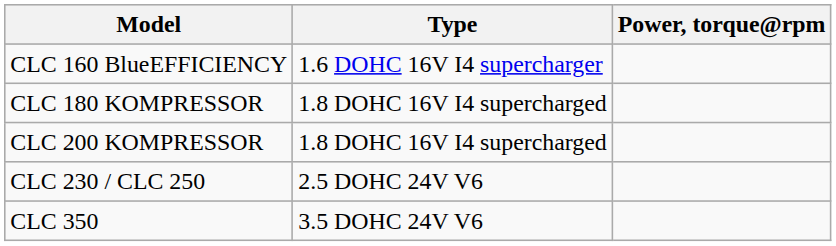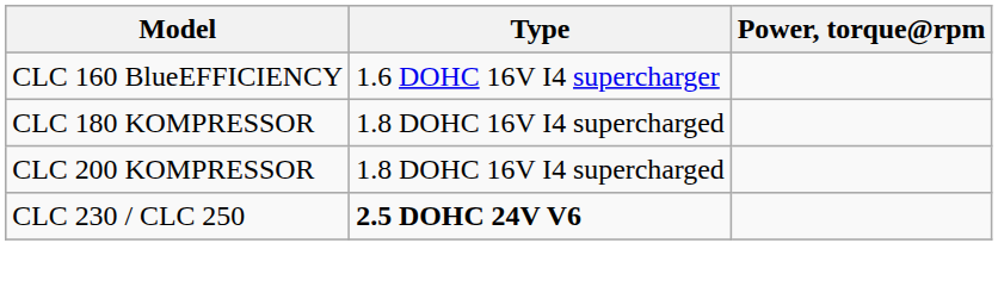 <table class="wikitable collapsible collapsed" style="font-size:95%;">
 <tr>
 <th>Model</th>
 <th>Type</th>
 <th>Power, torque@rpm</th>
 </tr>
 <tr>
 <td>CLC 160 BlueEFFICIENCY</td>
 <td>1.6 <a href='#'>DOHC</a> 16V I4 <a href='#'>supercharger</a></td>
 <td></td>
 </tr>
 <tr>
 <td>CLC 180 KOMPRESSOR</td>
 <td>1.8 DOHC 16V I4 supercharged</td>
 <td></td>
 </tr>
 <tr>
 <td>CLC 200 KOMPRESSOR</td>
 <td>1.8 DOHC 16V I4 supercharged</td>
 <td></td>
 </tr>
 <tr>
 <td>CLC 230 / CLC 250</td>
-<td>2.5 DOHC 24V V6</td>
-<td></td>
-</tr>
-<tr>
-<td>CLC 350</td>
-<td>3.5 DOHC 24V V6</td>
+<td><strong>2.5 DOHC 24V V6</strong></td>
 <td></td>
 </tr>
 </table>
